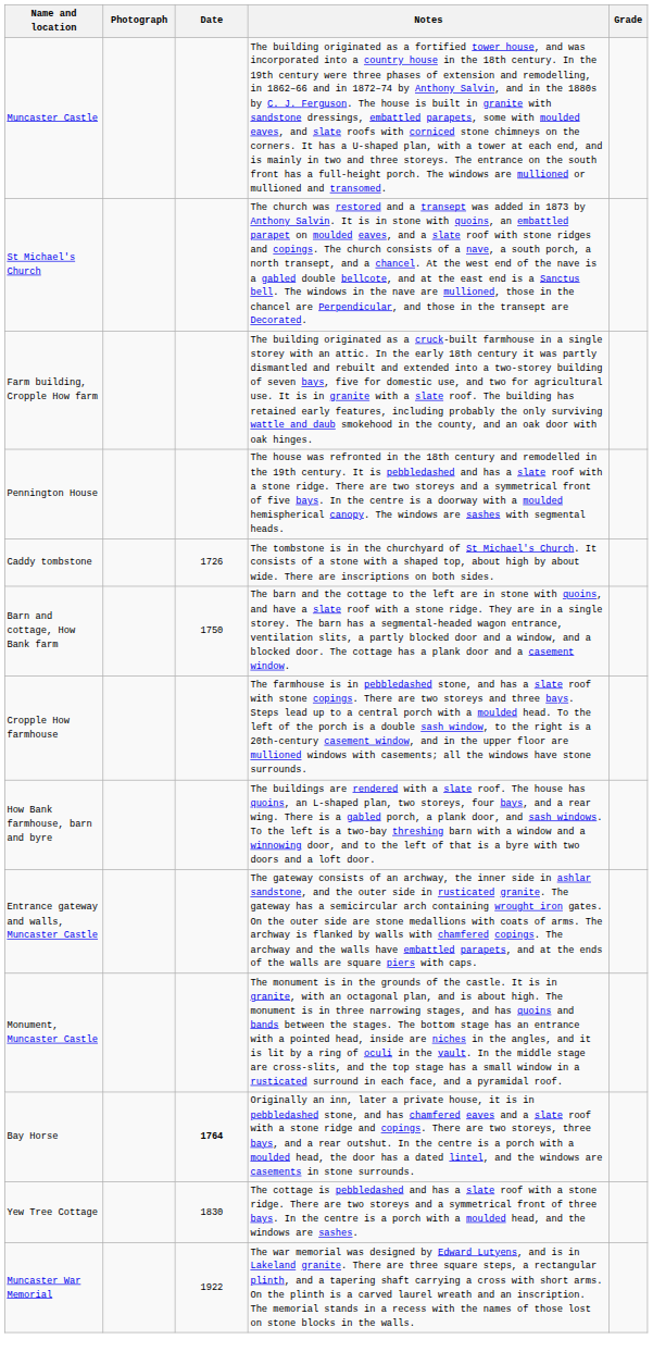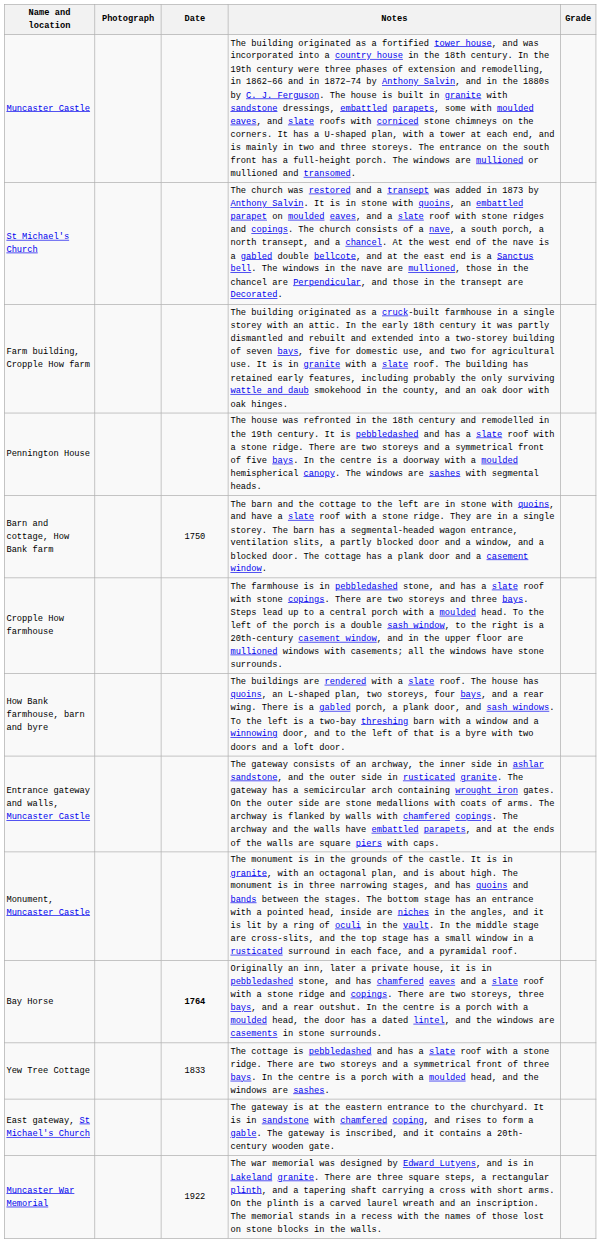 <table class="wikitable sortable plainrowheaders" style="width:100%; border:0; text-align:left; line-height:150%;">
 <tr>
 <th scope="col"  style="width:150px">Name and location</th>
 <th scope="col"  style="width:100px" class="unsortable">Photograph</th>
 <th scope="col"  style="width:120px">Date</th>
 <th scope="col"  style="width:650px" class="unsortable">Notes</th>
 <th scope="col"  style="width:50px">Grade</th>
 </tr>
 <tr>
 <td><a href='#'>Muncaster Castle</a><br><small></small></td>
 <td></td>
 <td align="center"></td>
 <td>The building originated as a fortified <a href='#'>tower house</a>, and was incorporated into a <a href='#'>country house</a> in the 18th century.  In the 19th century were three phases of extension and remodelling, in 1862–66 and in 1872–74 by <a href='#'>Anthony Salvin</a>, and in the 1880s by <a href='#'>C. J. Ferguson</a>.  The house is built in <a href='#'>granite</a> with <a href='#'>sandstone</a> dressings, <a href='#'>embattled</a> <a href='#'>parapets</a>, some with <a href='#'>moulded</a> <a href='#'>eaves</a>, and <a href='#'>slate</a> roofs with <a href='#'>corniced</a> stone chimneys on the corners.  It has a U-shaped plan, with a tower at each end, and is mainly in two and three storeys.  The entrance on the south front has a full-height porch.  The windows are <a href='#'>mullioned</a> or mullioned and <a href='#'>transomed</a>.</td>
 <td align="center" ></td>
 </tr>
 <tr>
 <td><a href='#'>St Michael's Church</a><br><small></small></td>
 <td></td>
 <td align="center"></td>
 <td>The church was <a href='#'>restored</a> and a <a href='#'>transept</a> was added in 1873 by <a href='#'>Anthony Salvin</a>.  It is in stone with <a href='#'>quoins</a>, an <a href='#'>embattled</a> <a href='#'>parapet</a> on <a href='#'>moulded</a> <a href='#'>eaves</a>, and a <a href='#'>slate</a> roof with stone ridges and <a href='#'>copings</a>.  The church consists of a <a href='#'>nave</a>, a south porch, a north transept, and a <a href='#'>chancel</a>.  At the west end of the nave is a <a href='#'>gabled</a> double <a href='#'>bellcote</a>, and at the east end is a <a href='#'>Sanctus bell</a>.  The windows in the nave are <a href='#'>mullioned</a>, those in the chancel are <a href='#'>Perpendicular</a>, and those in the transept are <a href='#'>Decorated</a>.</td>
 <td align="center" ></td>
 </tr>
 <tr>
 <td>Farm building, Cropple How farm<br><small></small></td>
 <td></td>
 <td align="center"></td>
 <td>The building originated as a <a href='#'>cruck</a>-built farmhouse in a single storey with an attic.  In the early 18th century it was partly dismantled and rebuilt and extended into a two-storey building of seven <a href='#'>bays</a>, five for domestic use, and two for agricultural use.  It is in <a href='#'>granite</a> with a <a href='#'>slate</a> roof.  The building has retained early features, including probably the only surviving <a href='#'>wattle and daub</a> smokehood in the county, and an oak door with oak hinges.</td>
 <td align="center" ></td>
 </tr>
 <tr>
 <td>Pennington House<br><small></small></td>
 <td></td>
 <td align="center"></td>
 <td>The house was refronted in the 18th century and remodelled in the 19th century.  It is <a href='#'>pebbledashed</a> and has a <a href='#'>slate</a> roof with a stone ridge.  There are two storeys and a symmetrical front of five <a href='#'>bays</a>.  In the centre is a doorway with a <a href='#'>moulded</a> hemispherical <a href='#'>canopy</a>.  The windows are <a href='#'>sashes</a> with segmental heads.</td>
-<td align="center" ></td>
-</tr>
-<tr>
-<td>Caddy tombstone<br><small></small></td>
-<td></td>
-<td align="center">1726</td>
-<td>The tombstone is in the churchyard of <a href='#'>St Michael's Church</a>.  It consists of a stone with a shaped top, about  high by about  wide.  There are inscriptions on both sides.</td>
 <td align="center" ></td>
 </tr>
 <tr>
 <td>Barn and cottage, How Bank farm<br><small></small></td>
 <td></td>
 <td align="center">1750</td>
 <td>The barn and the cottage to the left are in stone with <a href='#'>quoins</a>, and have a <a href='#'>slate</a> roof with a stone ridge.  They are in a single storey.  The barn has a segmental-headed wagon entrance, ventilation slits, a partly blocked door and a window, and a blocked door.  The cottage has a plank door and a <a href='#'>casement window</a>.</td>
 <td align="center" ></td>
 </tr>
 <tr>
 <td>Cropple How farmhouse<br><small></small></td>
 <td></td>
 <td align="center"></td>
 <td>The farmhouse is in <a href='#'>pebbledashed</a> stone, and has a <a href='#'>slate</a> roof with stone <a href='#'>copings</a>.  There are two storeys and three <a href='#'>bays</a>.  Steps lead up to a central porch with a <a href='#'>moulded</a> head.  To the left of the porch is a double <a href='#'>sash window</a>, to the right is a 20th-century <a href='#'>casement window</a>, and in the upper floor are <a href='#'>mullioned</a> windows with casements; all the windows have stone surrounds.</td>
 <td align="center" ></td>
 </tr>
 <tr>
 <td>How Bank farmhouse, barn and byre<br><small></small></td>
 <td></td>
 <td align="center"></td>
 <td>The buildings are <a href='#'>rendered</a> with a <a href='#'>slate</a> roof.  The house has <a href='#'>quoins</a>, an L-shaped plan, two storeys, four <a href='#'>bays</a>, and a rear wing.  There is a <a href='#'>gabled</a> porch, a plank door, and <a href='#'>sash windows</a>.  To the left is a two-bay <a href='#'>threshing</a> barn with a window and a <a href='#'>winnowing</a> door, and to the left of that is a byre with two doors and a loft door.</td>
 <td align="center" ></td>
 </tr>
 <tr>
 <td>Entrance gateway and walls,<br><a href='#'>Muncaster Castle</a><br><small></small></td>
 <td></td>
 <td align="center"></td>
 <td>The gateway consists of an archway, the inner side in <a href='#'>ashlar</a> <a href='#'>sandstone</a>, and the outer side in <a href='#'>rusticated</a> <a href='#'>granite</a>.  The gateway has a semicircular arch containing <a href='#'>wrought iron</a> gates.  On the outer side are stone medallions with coats of arms.  The archway is flanked by walls with <a href='#'>chamfered</a> <a href='#'>copings</a>.  The archway and the walls have <a href='#'>embattled</a> <a href='#'>parapets</a>, and at the ends of the walls are square <a href='#'>piers</a> with caps.</td>
 <td align="center" ></td>
 </tr>
 <tr>
 <td>Monument, <a href='#'>Muncaster Castle</a><br><small></small></td>
 <td></td>
 <td align="center"></td>
 <td>The monument is in the grounds of the castle.  It is in <a href='#'>granite</a>, with an octagonal plan, and is about  high.  The monument is in three narrowing stages, and has <a href='#'>quoins</a> and <a href='#'>bands</a> between the stages.  The bottom stage has an entrance with a pointed head, inside are <a href='#'>niches</a> in the angles, and it is lit by a ring of <a href='#'>oculi</a> in the <a href='#'>vault</a>.  In the middle stage are cross-slits, and the top stage has a small window in a <a href='#'>rusticated</a> surround in each face, and a pyramidal roof.</td>
 <td align="center" ></td>
 </tr>
 <tr>
 <td>Bay Horse<br><small></small></td>
 <td></td>
 <td align="center"><strong>1764</strong></td>
 <td>Originally an inn, later a private house, it is in <a href='#'>pebbledashed</a> stone, and has <a href='#'>chamfered</a> <a href='#'>eaves</a> and a <a href='#'>slate</a> roof with a stone ridge and <a href='#'>copings</a>.  There are two storeys, three <a href='#'>bays</a>, and a rear outshut.  In the centre is a porch with a <a href='#'>moulded</a> head, the door has a dated <a href='#'>lintel</a>, and the windows are <a href='#'>casements</a> in stone surrounds.</td>
 <td align="center" ></td>
 </tr>
 <tr>
 <td>Yew Tree Cottage<br><small></small></td>
 <td></td>
-<td align="center">1830</td>
+<td align="center">1833</td>
 <td>The cottage is <a href='#'>pebbledashed</a> and has a <a href='#'>slate</a> roof with a stone ridge.  There are two storeys and a symmetrical front of three <a href='#'>bays</a>.  In the centre is a porch with a <a href='#'>moulded</a> head, and the windows are <a href='#'>sashes</a>.</td>
+<td align="center" ></td>
+</tr>
+<tr>
+<td>East gateway, <a href='#'>St Michael's Church</a><br><small></small></td>
+<td></td>
+<td align="center"></td>
+<td>The gateway is at the eastern entrance to the churchyard.  It is in <a href='#'>sandstone</a> with <a href='#'>chamfered</a> <a href='#'>coping</a>, and rises to form a <a href='#'>gable</a>.  The gateway is inscribed, and it contains a 20th-century wooden gate.</td>
 <td align="center" ></td>
 </tr>
 <tr>
 <td><a href='#'>Muncaster War Memorial</a><br><small></small></td>
 <td></td>
 <td align="center">1922</td>
 <td>The war memorial was designed by <a href='#'>Edward Lutyens</a>, and is in <a href='#'>Lakeland</a> <a href='#'>granite</a>.  There are three square steps, a rectangular <a href='#'>plinth</a>, and a tapering shaft carrying a cross with short arms.  On the plinth is a carved laurel wreath and an inscription.  The memorial stands in a recess with the names of those lost on stone blocks in the walls.</td>
 <td align="center" ></td>
 </tr>
 <tr>
 </tr>
 </table>
